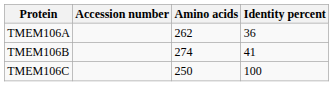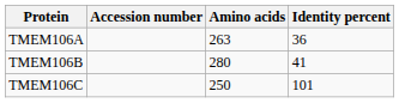 <table class="wikitable">
 <tr>
 <th>Protein</th>
 <th>Accession number</th>
 <th>Amino acids</th>
 <th>Identity percent</th>
 </tr>
 <tr>
 <td>TMEM106A</td>
 <td></td>
-<td>262</td>
+<td>263</td>
 <td>36</td>
 </tr>
 <tr>
 <td>TMEM106B</td>
 <td></td>
-<td>274</td>
+<td>280</td>
 <td>41</td>
 </tr>
 <tr>
 <td>TMEM106C</td>
 <td></td>
 <td>250</td>
-<td>100</td>
+<td>101</td>
 </tr>
 </table>
